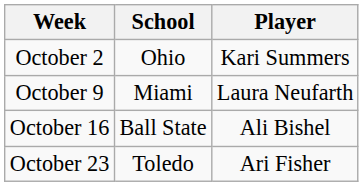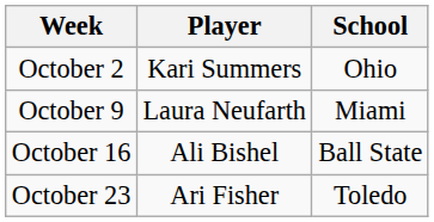 <table class="wikitable" style="text-align:center;">
 <tr>
 <th>Week</th>
+<th>Player</th>
 <th>School</th>
-<th>Player</th>
 </tr>
 <tr>
 <td>October 2</td>
+<td>Kari Summers</td>
 <td>Ohio</td>
-<td>Kari Summers</td>
 </tr>
 <tr>
 <td>October 9</td>
+<td>Laura Neufarth</td>
 <td>Miami</td>
-<td>Laura Neufarth</td>
 </tr>
 <tr>
 <td>October 16</td>
+<td>Ali Bishel</td>
 <td>Ball State</td>
-<td>Ali Bishel</td>
 </tr>
 <tr>
 <td>October 23</td>
+<td>Ari Fisher</td>
 <td>Toledo</td>
-<td>Ari Fisher</td>
 </tr>
 </table>
